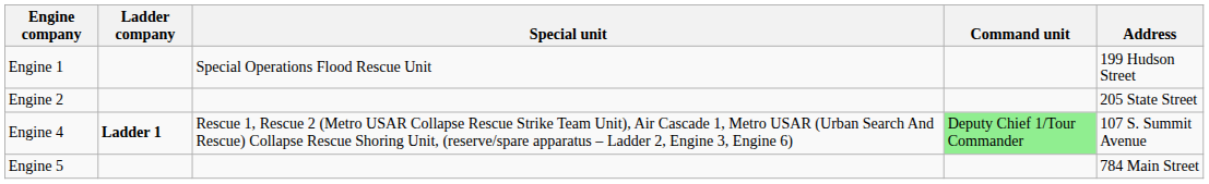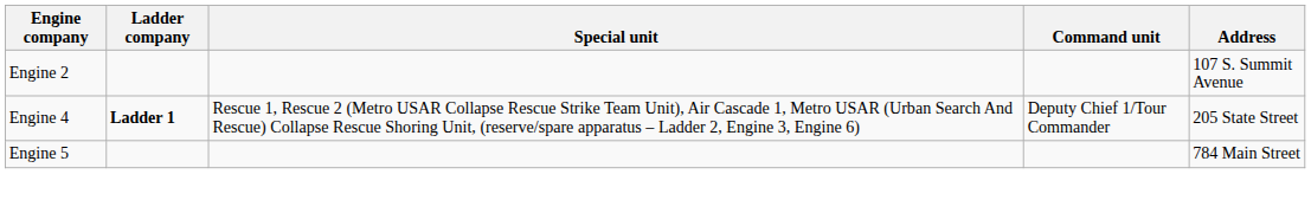 <table class=wikitable>
 <tr valign=bottom>
 <th>Engine company</th>
 <th>Ladder company</th>
 <th>Special unit</th>
 <th>Command unit</th>
 <th>Address</th>
 </tr>
 <tr>
-<td>Engine 1</td>
-<td></td>
-<td>Special Operations Flood Rescue Unit</td>
-<td></td>
-<td>199 Hudson Street</td>
-</tr>
-<tr>
 <td>Engine 2</td>
 <td></td>
 <td></td>
 <td></td>
-<td>205 State Street</td>
+<td>107 S. Summit Avenue</td>
 </tr>
 <tr>
 <td>Engine 4</td>
 <td><strong>Ladder 1</strong></td>
 <td>Rescue 1, Rescue 2 (Metro USAR Collapse Rescue Strike Team Unit), Air Cascade 1, Metro USAR (Urban Search And Rescue) Collapse Rescue Shoring Unit, (reserve/spare apparatus –  Ladder 2, Engine 3, Engine 6)</td>
-<td style="background: lightgreen;">Deputy Chief 1/Tour Commander</td>
-<td>107 S. Summit Avenue</td>
+<td>Deputy Chief 1/Tour Commander</td>
+<td>205 State Street</td>
 </tr>
 <tr>
 <td>Engine 5</td>
 <td></td>
 <td></td>
 <td></td>
 <td>784 Main Street</td>
 </tr>
 </table>
